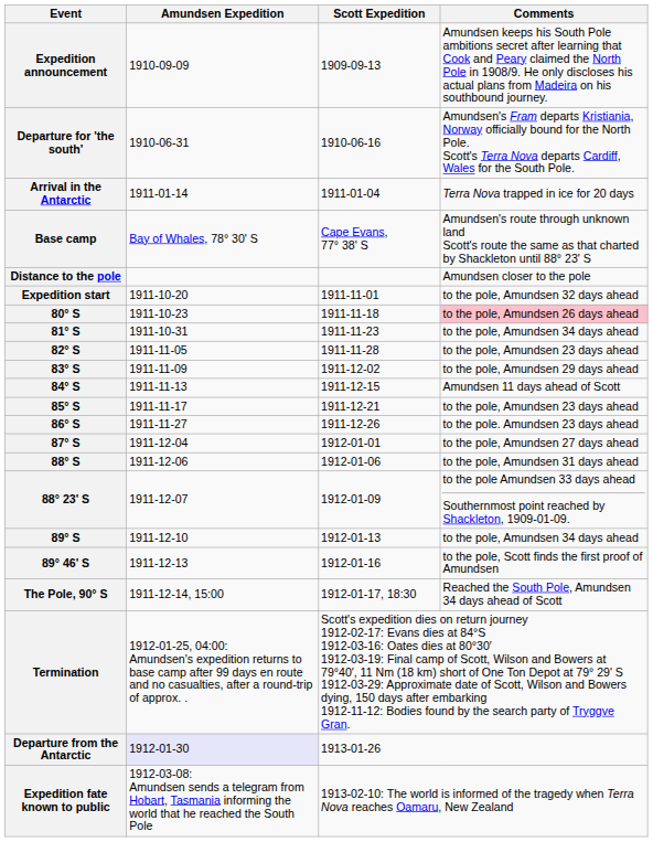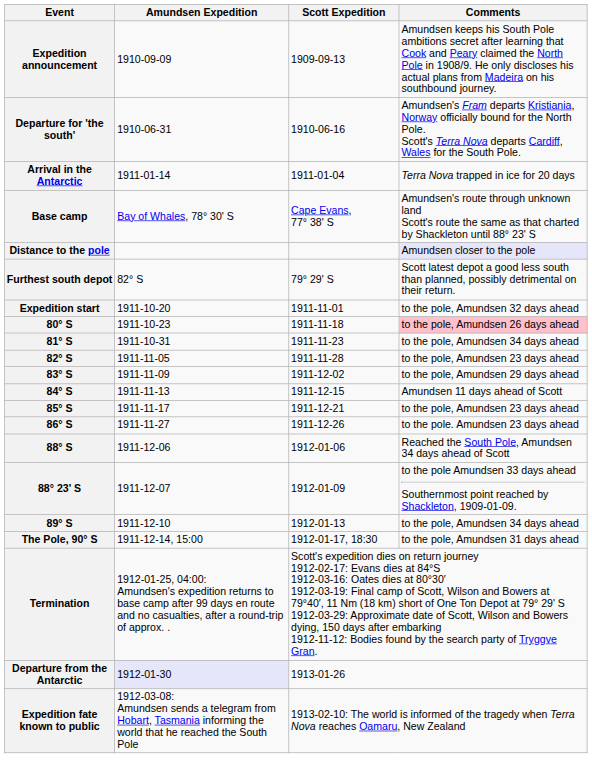 <table class="wikitable plainrowheaders" style="margin-right: 0;">
 <tr>
 <th scope="col" style="width: 10em;">Event</th>
 <th scope="col" style="width: 16em;">Amundsen Expedition</th>
 <th scope="col" style="width: 10em;">Scott Expedition</th>
 <th scope="col">Comments</th>
 </tr>
 <tr>
 <th scope="row">Expedition announcement</th>
 <td>1910-09-09</td>
 <td>1909-09-13</td>
 <td>Amundsen keeps his South Pole ambitions secret after learning that <a href='#'>Cook</a> and <a href='#'>Peary</a> claimed the <a href='#'>North Pole</a> in 1908/9. He only discloses his actual plans from <a href='#'>Madeira</a> on his southbound journey.</td>
 </tr>
 <tr>
 <th scope="row">Departure for 'the south'</th>
 <td>1910-06-31</td>
 <td>1910-06-16</td>
 <td>Amundsen's <em><a href='#'>Fram</a></em> departs <a href='#'>Kristiania</a>, <a href='#'>Norway</a> officially bound for the North Pole. <br> Scott's <em><a href='#'>Terra Nova</a></em> departs <a href='#'>Cardiff</a>, <a href='#'>Wales</a> for the South Pole.</td>
 </tr>
 <tr>
 <th scope="row">Arrival in the <a href='#'>Antarctic</a></th>
 <td>1911-01-14</td>
 <td>1911-01-04</td>
 <td><em>Terra Nova</em> trapped in ice for 20 days</td>
 </tr>
 <tr>
 <th scope="row">Base camp</th>
 <td><a href='#'>Bay of Whales</a>, 78° 30' S</td>
 <td><a href='#'>Cape Evans</a>, 77° 38' S</td>
 <td>Amundsen's route through unknown land <br> Scott's route the same as that charted by Shackleton until 88° 23' S</td>
 </tr>
 <tr>
 <th scope="row">Distance to the <a href='#'>pole</a></th>
 <td></td>
 <td></td>
-<td>Amundsen  closer to the pole</td>
+<td style="background: lavender;">Amundsen  closer to the pole</td>
+</tr>
+<tr>
+<th scope="row">Furthest south depot</th>
+<td>82° S</td>
+<td>79° 29' S</td>
+<td>Scott latest depot a good  less south than planned, possibly detrimental on their return.</td>
 </tr>
 <tr>
 <th scope="row">Expedition start</th>
 <td>1911-10-20</td>
 <td>1911-11-01</td>
 <td> to the pole, Amundsen 32 days ahead</td>
 </tr>
 <tr>
 <th scope="row">80° S</th>
 <td>1911-10-23</td>
 <td>1911-11-18</td>
 <td style="background: pink;"> to the pole, Amundsen 26 days ahead</td>
 </tr>
 <tr>
 <th scope="row">81° S</th>
 <td>1911-10-31</td>
 <td>1911-11-23</td>
 <td> to the pole, Amundsen 34 days ahead</td>
 </tr>
 <tr>
 <th scope="row">82° S</th>
 <td>1911-11-05</td>
 <td>1911-11-28</td>
 <td> to the pole, Amundsen 23 days ahead</td>
 </tr>
 <tr>
 <th scope="row">83° S</th>
 <td>1911-11-09</td>
 <td>1911-12-02</td>
 <td> to the pole, Amundsen 29 days ahead</td>
 </tr>
 <tr>
 <th scope="row">84° S</th>
 <td>1911-11-13</td>
 <td>1911-12-15</td>
 <td>Amundsen 11 days ahead of Scott</td>
 </tr>
 <tr>
 <th scope="row">85° S</th>
 <td>1911-11-17</td>
 <td>1911-12-21</td>
 <td> to the pole, Amundsen 23 days ahead</td>
 </tr>
 <tr>
 <th scope="row">86° S</th>
 <td>1911-11-27</td>
 <td>1911-12-26</td>
 <td> to the pole. Amundsen 23 days ahead</td>
 </tr>
 <tr>
-<th scope="row">87° S</th>
-<td>1911-12-04</td>
-<td>1912-01-01</td>
-<td> to the pole, Amundsen 27 days ahead</td>
-</tr>
-<tr>
 <th scope="row">88° S</th>
 <td>1911-12-06</td>
 <td>1912-01-06</td>
-<td> to the pole, Amundsen 31 days ahead</td>
+<td>Reached the <a href='#'>South Pole</a>, Amundsen 34 days ahead of Scott</td>
 </tr>
 <tr>
 <th scope="row">88° 23' S</th>
 <td>1911-12-07</td>
 <td>1912-01-09</td>
 <td> to the pole Amundsen 33 days ahead <hr> Southernmost point reached by <a href='#'>Shackleton</a>, 1909-01-09.</td>
 </tr>
 <tr>
 <th scope="row">89° S</th>
 <td>1911-12-10</td>
 <td>1912-01-13</td>
 <td> to the pole, Amundsen 34 days ahead</td>
 </tr>
 <tr>
-<th scope="row">89° 46' S</th>
-<td>1911-12-13</td>
-<td>1912-01-16</td>
-<td> to the pole, Scott finds the first proof of Amundsen</td>
-</tr>
-<tr>
 <th scope="row">The Pole, 90° S</th>
 <td>1911-12-14, 15:00</td>
 <td>1912-01-17, 18:30</td>
-<td>Reached the <a href='#'>South Pole</a>, Amundsen 34 days ahead of Scott</td>
+<td> to the pole, Amundsen 31 days ahead</td>
 </tr>
 <tr>
 <th scope="row">Termination</th>
 <td>1912-01-25, 04:00: <br> Amundsen's expedition returns to base camp after 99 days en route and no casualties, after a round-trip of approx. .</td>
 <td colspan="2">Scott's expedition dies on return journey <br> 1912-02-17: Evans dies at 84°S <br> 1912-03-16: Oates dies at 80°30′ <br> 1912-03-19: Final camp of Scott, Wilson and Bowers at 79°40′, 11 Nm (18 km) short of One Ton Depot at 79° 29' S <br> 1912-03-29: Approximate date of Scott, Wilson and Bowers dying, 150 days after embarking <br> 1912-11-12: Bodies found by the search party of <a href='#'>Tryggve Gran</a>.</td>
 </tr>
 <tr>
 <th scope="row">Departure from the Antarctic</th>
 <td style="background: lavender;">1912-01-30</td>
 <td colspan="2">1913-01-26</td>
 </tr>
 <tr>
 <th scope="row">Expedition fate known to public</th>
 <td>1912-03-08: <br> Amundsen sends a telegram from <a href='#'>Hobart</a>, <a href='#'>Tasmania</a> informing the world that he reached the South Pole</td>
 <td colspan="2">1913-02-10: The world is informed of the tragedy when <em>Terra Nova</em> reaches <a href='#'>Oamaru</a>, New Zealand</td>
 </tr>
 </table>
